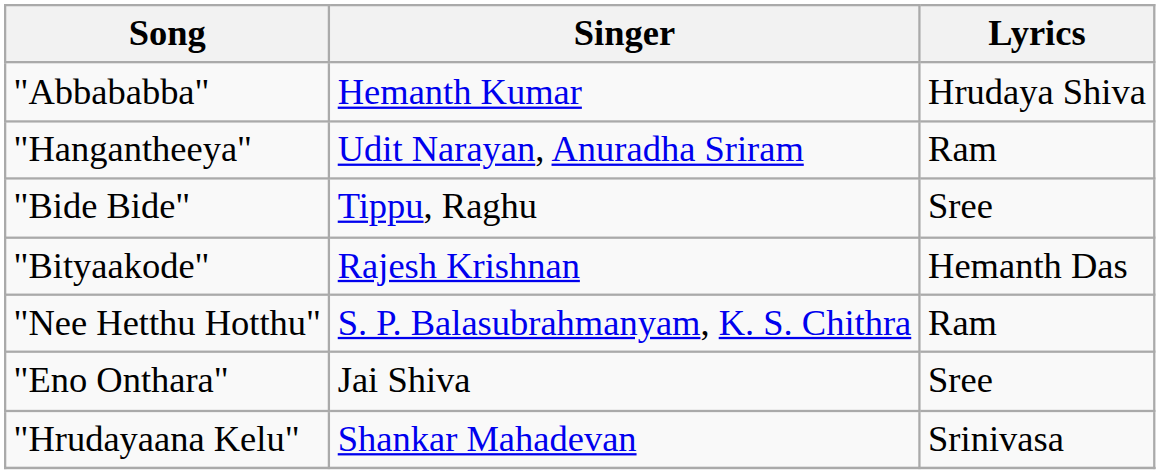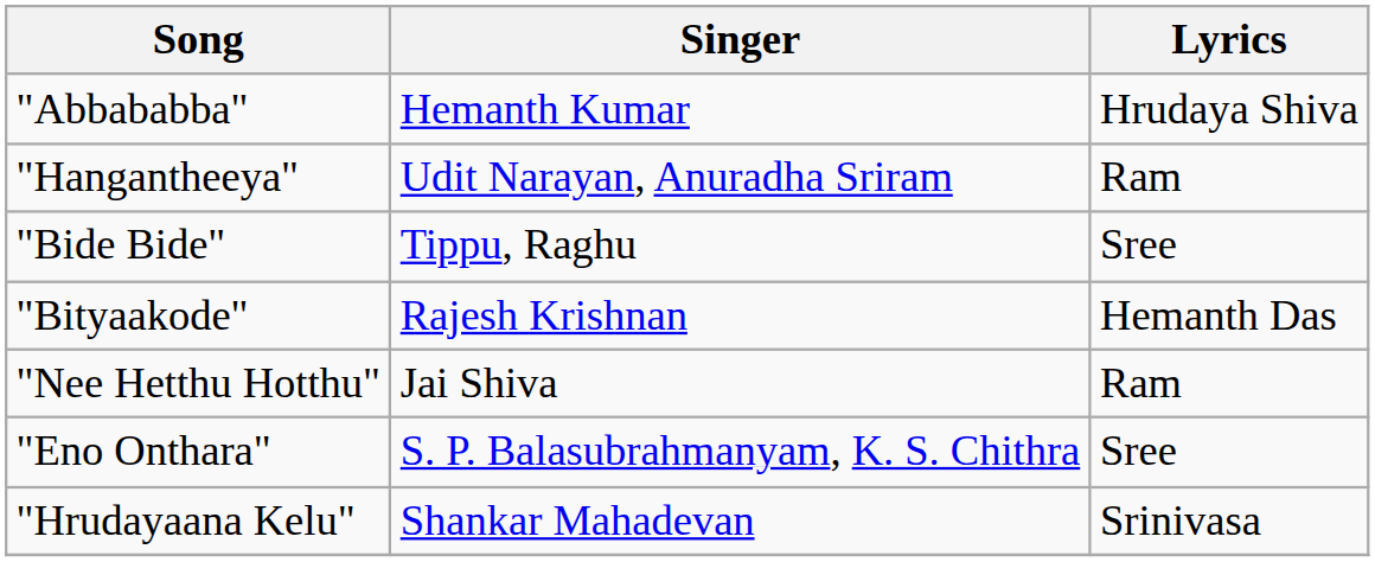 <table class="wikitable">
 <tr>
 <th>Song</th>
 <th>Singer</th>
 <th>Lyrics</th>
 </tr>
 <tr>
 <td>"Abbababba"</td>
 <td><a href='#'>Hemanth Kumar</a></td>
 <td>Hrudaya Shiva</td>
 </tr>
 <tr>
 <td>"Hangantheeya"</td>
 <td><a href='#'>Udit Narayan</a>, <a href='#'>Anuradha Sriram</a></td>
 <td>Ram</td>
 </tr>
 <tr>
 <td>"Bide Bide"</td>
 <td><a href='#'>Tippu</a>, Raghu</td>
 <td>Sree</td>
 </tr>
 <tr>
 <td>"Bityaakode"</td>
 <td><a href='#'>Rajesh Krishnan</a></td>
 <td>Hemanth Das</td>
 </tr>
 <tr>
 <td>"Nee Hetthu Hotthu"</td>
-<td><a href='#'>S. P. Balasubrahmanyam</a>, <a href='#'>K. S. Chithra</a></td>
+<td>Jai Shiva</td>
 <td>Ram</td>
 </tr>
 <tr>
 <td>"Eno Onthara"</td>
-<td>Jai Shiva</td>
+<td><a href='#'>S. P. Balasubrahmanyam</a>, <a href='#'>K. S. Chithra</a></td>
 <td>Sree</td>
 </tr>
 <tr>
 <td>"Hrudayaana Kelu"</td>
 <td><a href='#'>Shankar Mahadevan</a></td>
 <td>Srinivasa</td>
 </tr>
 <tr>
 </tr>
 </table>
